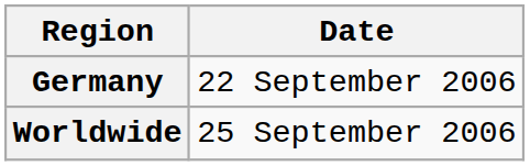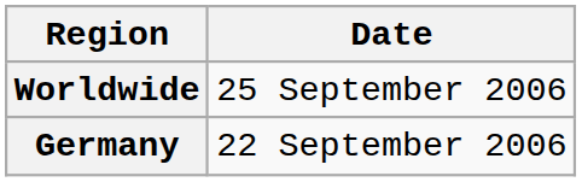 <table class="wikitable plainrowheaders">
 <tr>
 <th scope="col">Region</th>
 <th scope="col">Date</th>
 </tr>
 <tr>
+<th scope="row">Worldwide</th>
+<td>25 September 2006</td>
+</tr>
+<tr>
 <th scope="row">Germany</th>
 <td>22 September 2006</td>
 </tr>
-<tr>
-<th scope="row">Worldwide</th>
-<td>25 September 2006</td>
-</tr>
 </table>
